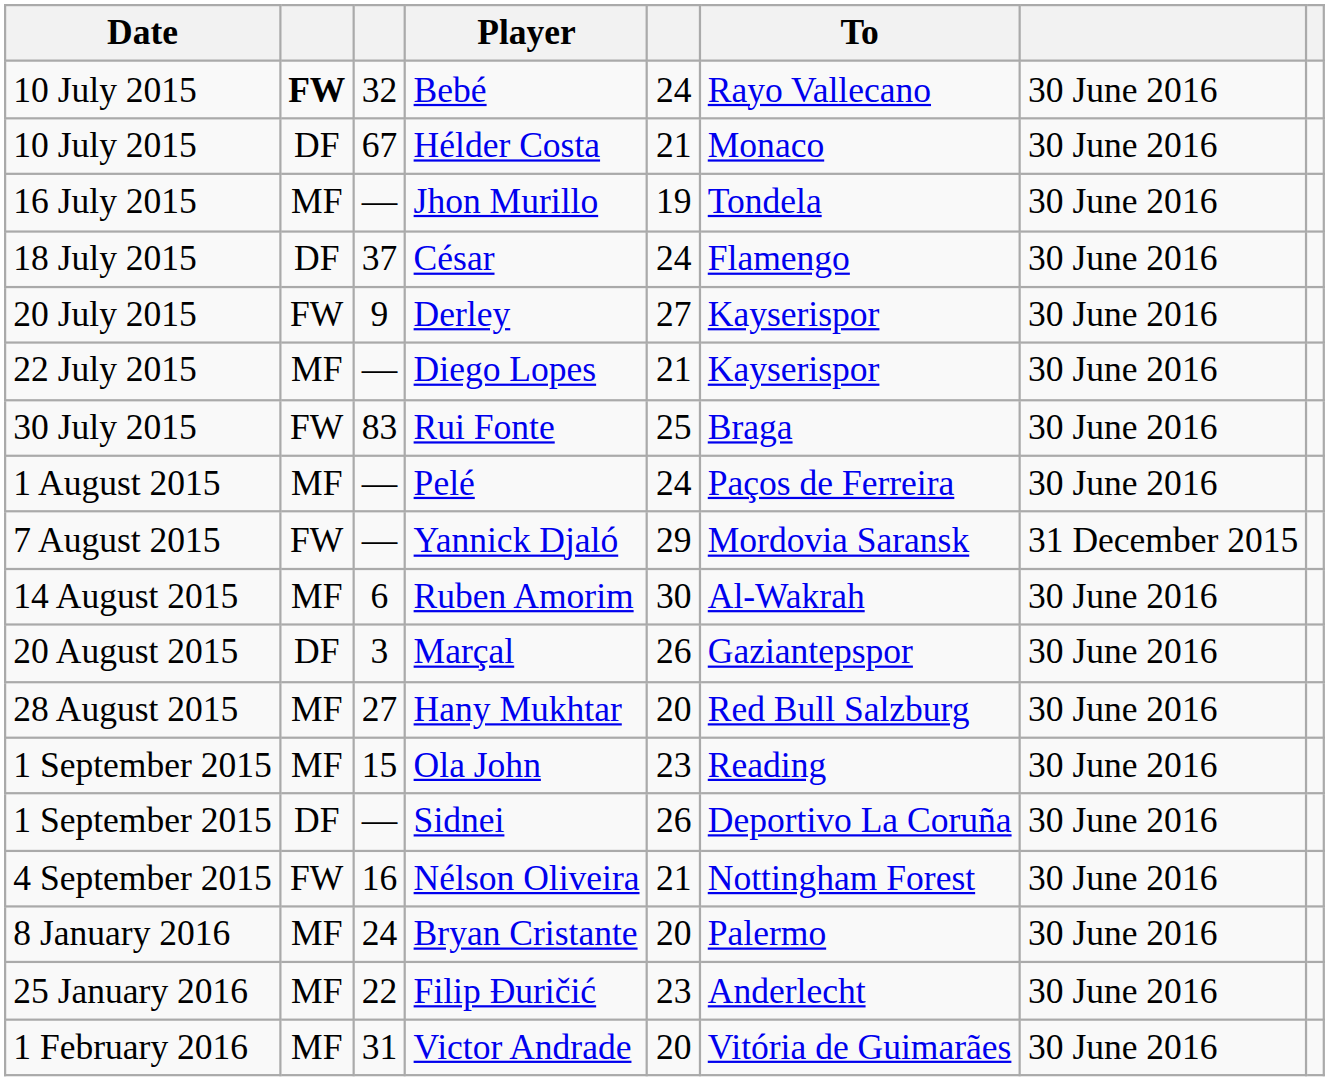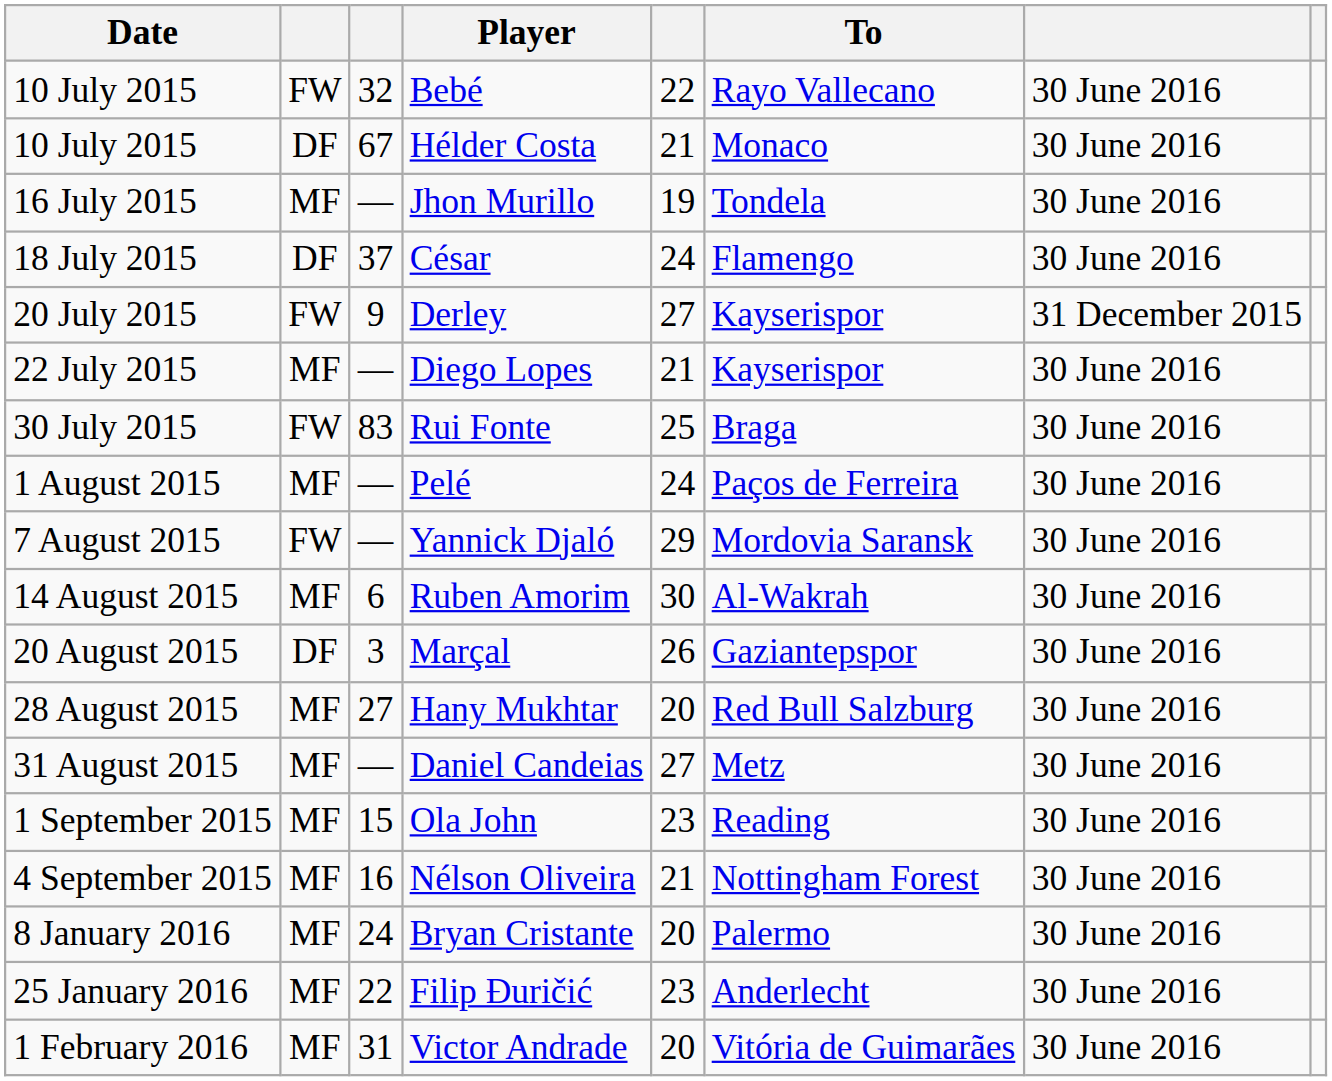 <table class="wikitable sortable" style="text-align:center;">
 <tr>
 <th>Date</th>
 <th></th>
 <th></th>
 <th>Player</th>
 <th></th>
 <th>To</th>
 <th></th>
 <th></th>
 </tr>
 <tr>
 <td align=left>10 July 2015</td>
-<td><strong>FW</strong></td>
+<td>FW</td>
 <td>32</td>
 <td align=left> <a href='#'>Bebé</a></td>
-<td>24</td>
+<td>22</td>
 <td align=left> <a href='#'>Rayo Vallecano</a></td>
 <td align=left>30 June 2016</td>
 <td></td>
 </tr>
 <tr>
 <td align=left>10 July 2015</td>
 <td>DF</td>
 <td>67</td>
 <td align=left> <a href='#'>Hélder Costa</a></td>
 <td>21</td>
 <td align=left> <a href='#'>Monaco</a></td>
 <td align=left>30 June 2016</td>
 <td></td>
 </tr>
 <tr>
 <td align=left>16 July 2015</td>
 <td>MF</td>
 <td>—</td>
 <td align=left> <a href='#'>Jhon Murillo</a></td>
 <td>19</td>
 <td align=left> <a href='#'>Tondela</a></td>
 <td align=left>30 June 2016</td>
 <td></td>
 </tr>
 <tr>
 <td align=left>18 July 2015</td>
 <td>DF</td>
 <td>37</td>
 <td align=left> <a href='#'>César</a></td>
 <td>24</td>
 <td align=left> <a href='#'>Flamengo</a></td>
 <td align=left>30 June 2016</td>
 <td></td>
 </tr>
 <tr>
 <td align=left>20 July 2015</td>
 <td>FW</td>
 <td>9</td>
 <td align=left> <a href='#'>Derley</a></td>
 <td>27</td>
 <td align=left> <a href='#'>Kayserispor</a></td>
-<td align=left>30 June 2016</td>
+<td>31 December 2015</td>
 <td></td>
 </tr>
 <tr>
 <td align=left>22 July 2015</td>
 <td>MF</td>
 <td>—</td>
 <td align=left> <a href='#'>Diego Lopes</a></td>
 <td>21</td>
 <td align=left> <a href='#'>Kayserispor</a></td>
 <td align=left>30 June 2016</td>
 <td></td>
 </tr>
 <tr>
 <td align=left>30 July 2015</td>
 <td>FW</td>
 <td>83</td>
 <td align=left> <a href='#'>Rui Fonte</a></td>
 <td>25</td>
 <td align=left> <a href='#'>Braga</a></td>
 <td align=left>30 June 2016</td>
 <td></td>
 </tr>
 <tr>
 <td align=left>1 August 2015</td>
 <td>MF</td>
 <td>—</td>
 <td align=left> <a href='#'>Pelé</a></td>
 <td>24</td>
 <td align=left> <a href='#'>Paços de Ferreira</a></td>
 <td align=left>30 June 2016</td>
 <td></td>
 </tr>
 <tr>
 <td align=left>7 August 2015</td>
 <td>FW</td>
 <td>—</td>
 <td align=left> <a href='#'>Yannick Djaló</a></td>
 <td>29</td>
 <td align=left> <a href='#'>Mordovia Saransk</a></td>
-<td>31 December 2015</td>
+<td align=left>30 June 2016</td>
 <td></td>
 </tr>
 <tr>
 <td align=left>14 August 2015</td>
 <td>MF</td>
 <td>6</td>
 <td align=left> <a href='#'>Ruben Amorim</a></td>
 <td>30</td>
 <td align=left> <a href='#'>Al-Wakrah</a></td>
 <td align=left>30 June 2016</td>
 <td></td>
 </tr>
 <tr>
 <td align=left>20 August 2015</td>
 <td>DF</td>
 <td>3</td>
 <td align=left> <a href='#'>Marçal</a></td>
 <td>26</td>
 <td align=left> <a href='#'>Gaziantepspor</a></td>
 <td align=left>30 June 2016</td>
 <td></td>
 </tr>
 <tr>
 <td align=left>28 August 2015</td>
 <td>MF</td>
 <td>27</td>
 <td align=left> <a href='#'>Hany Mukhtar</a></td>
 <td>20</td>
 <td align=left> <a href='#'>Red Bull Salzburg</a></td>
 <td align=left>30 June 2016</td>
 <td></td>
 </tr>
 <tr>
+<td align=left>31 August 2015</td>
+<td>MF</td>
+<td>—</td>
+<td align=left> <a href='#'>Daniel Candeias</a></td>
+<td>27</td>
+<td align=left> <a href='#'>Metz</a></td>
+<td align=left>30 June 2016</td>
+<td></td>
+</tr>
+<tr>
 <td align=left>1 September 2015</td>
 <td>MF</td>
 <td>15</td>
 <td align=left> <a href='#'>Ola John</a></td>
 <td>23</td>
 <td align=left> <a href='#'>Reading</a></td>
 <td align=left>30 June 2016</td>
 <td></td>
 </tr>
 <tr>
-<td align=left>1 September 2015</td>
-<td>DF</td>
-<td>—</td>
-<td align=left> <a href='#'>Sidnei</a></td>
-<td>26</td>
-<td align=left> <a href='#'>Deportivo La Coruña</a></td>
-<td align=left>30 June 2016</td>
-<td></td>
-</tr>
-<tr>
 <td align=left>4 September 2015</td>
-<td>FW</td>
+<td>MF</td>
 <td>16</td>
 <td align=left> <a href='#'>Nélson Oliveira</a></td>
 <td>21</td>
 <td align=left> <a href='#'>Nottingham Forest</a></td>
 <td align=left>30 June 2016</td>
 <td></td>
 </tr>
 <tr>
 <td align=left>8 January 2016</td>
 <td>MF</td>
 <td>24</td>
 <td align=left> <a href='#'>Bryan Cristante</a></td>
 <td>20</td>
 <td align=left> <a href='#'>Palermo</a></td>
 <td align=left>30 June 2016</td>
 <td></td>
 </tr>
 <tr>
 <td align=left>25 January 2016</td>
 <td>MF</td>
 <td>22</td>
 <td align=left> <a href='#'>Filip Đuričić</a></td>
 <td>23</td>
 <td align=left> <a href='#'>Anderlecht</a></td>
 <td align=left>30 June 2016</td>
 <td></td>
 </tr>
 <tr>
 <td align=left>1 February 2016</td>
 <td>MF</td>
 <td>31</td>
 <td align=left> <a href='#'>Victor Andrade</a></td>
 <td>20</td>
 <td align=left> <a href='#'>Vitória de Guimarães</a></td>
 <td align=left>30 June 2016</td>
 <td></td>
 </tr>
 </table>
